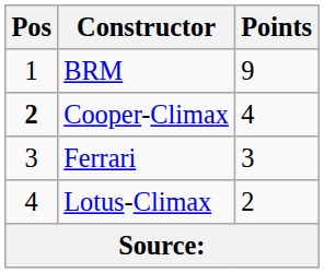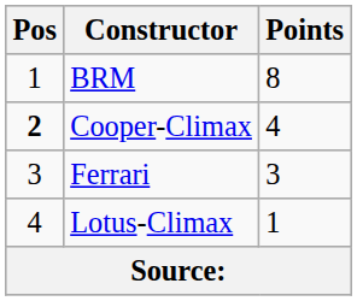 <table class="wikitable" style="font-size: 95%;">
 <tr>
 <th>Pos</th>
 <th>Constructor</th>
 <th>Points</th>
 </tr>
 <tr>
 <td align="center">1</td>
 <td> <a href='#'>BRM</a></td>
-<td align="left">9</td>
+<td align="left">8</td>
 </tr>
 <tr>
 <td align="center"><strong>2</strong></td>
 <td> <a href='#'>Cooper</a>-<a href='#'>Climax</a></td>
 <td align="left">4</td>
 </tr>
 <tr>
 <td align="center">3</td>
 <td> <a href='#'>Ferrari</a></td>
 <td align="left">3</td>
 </tr>
 <tr>
 <td align="center">4</td>
 <td> <a href='#'>Lotus</a>-<a href='#'>Climax</a></td>
-<td align="left">2</td>
+<td align="left">1</td>
 </tr>
 <tr>
 <th colspan=3>Source:</th>
 </tr>
 </table>
